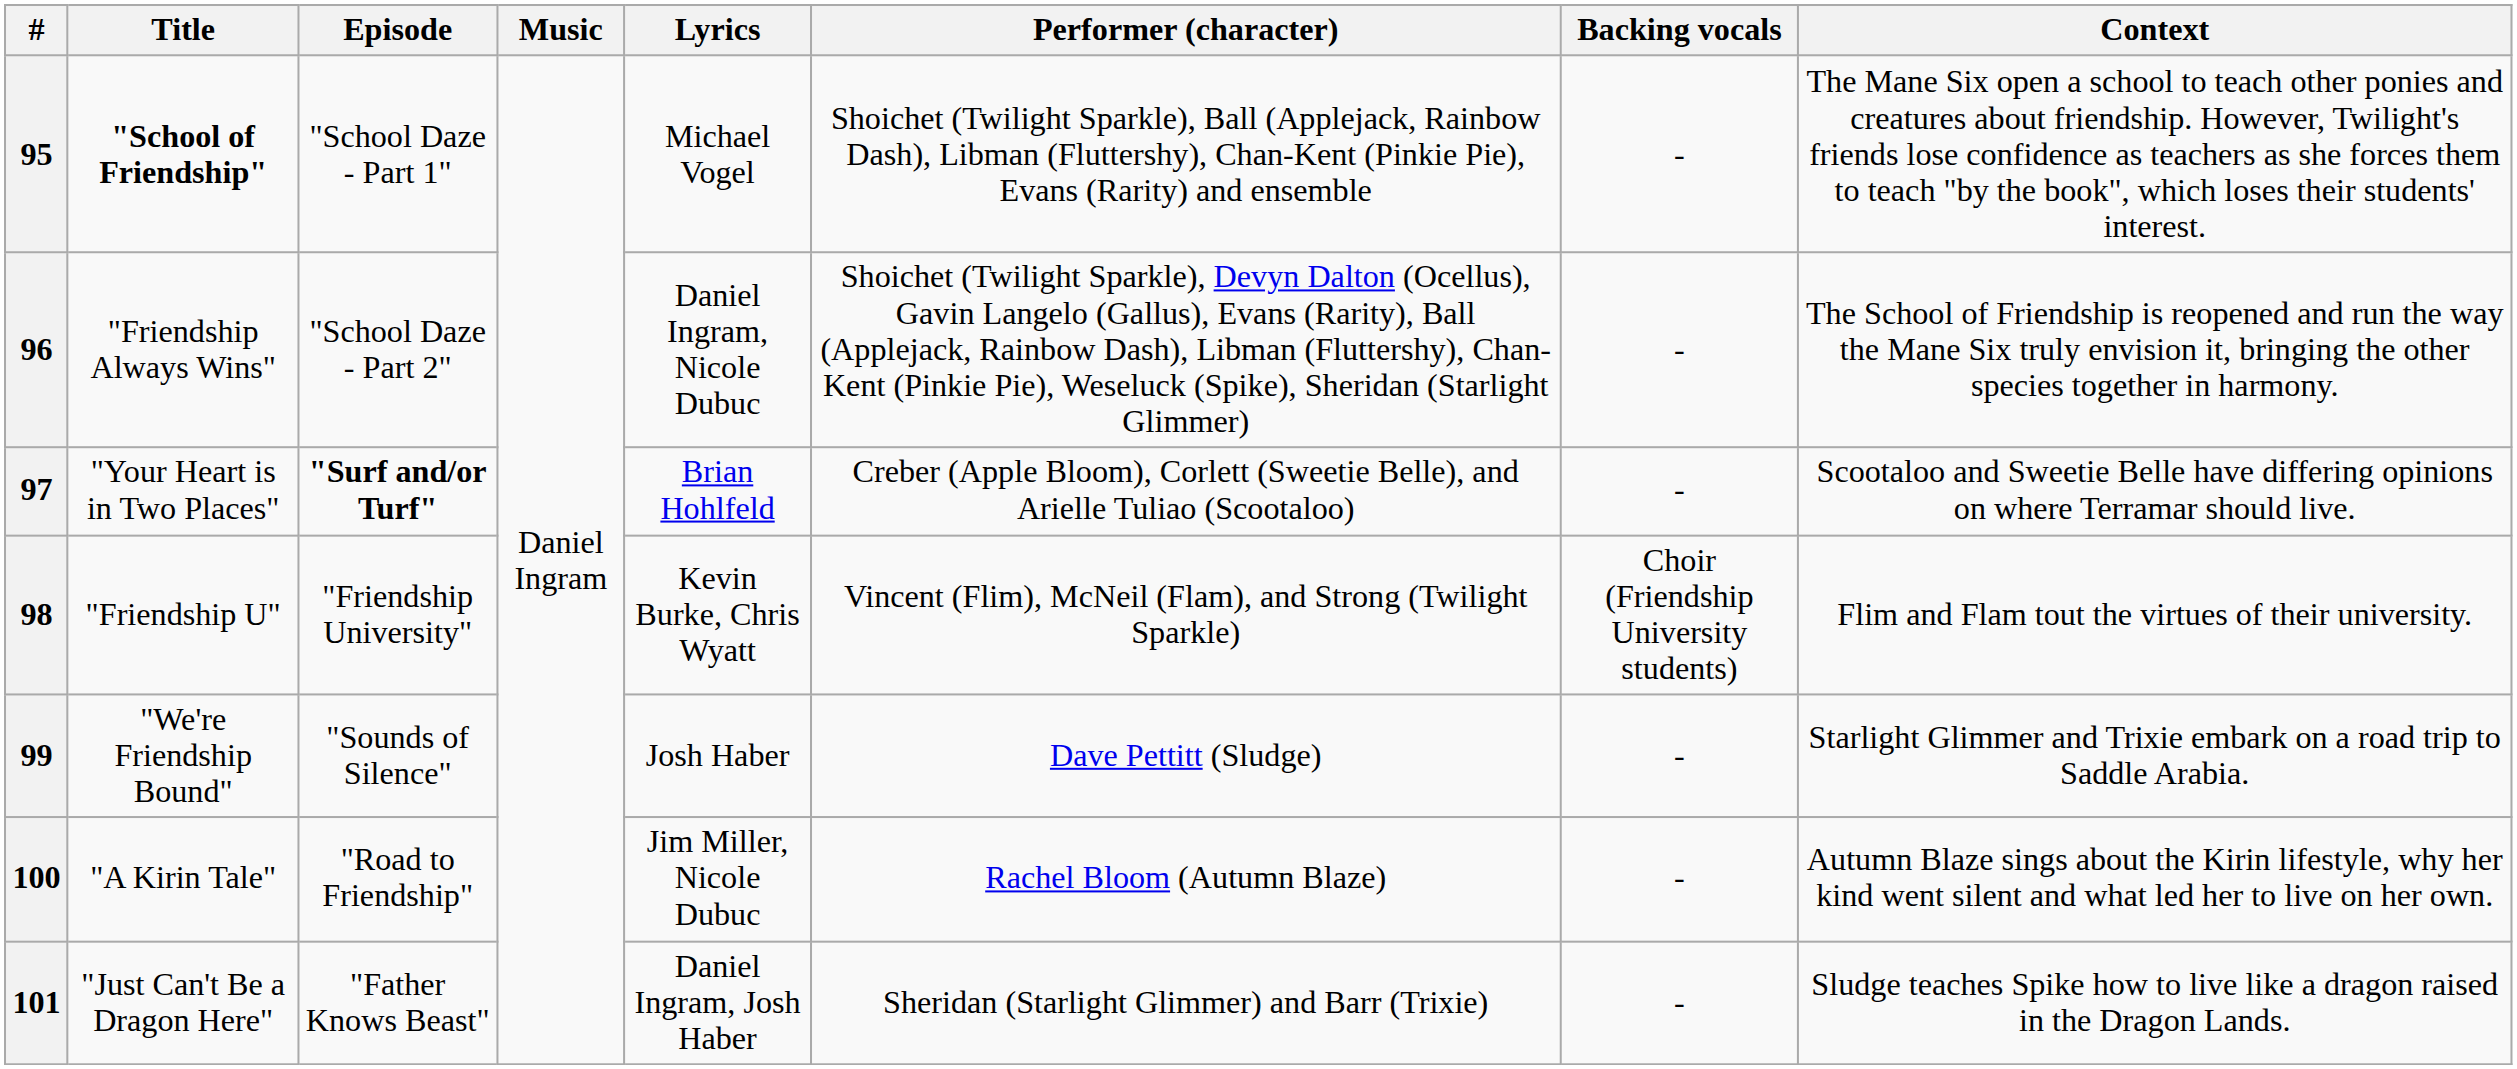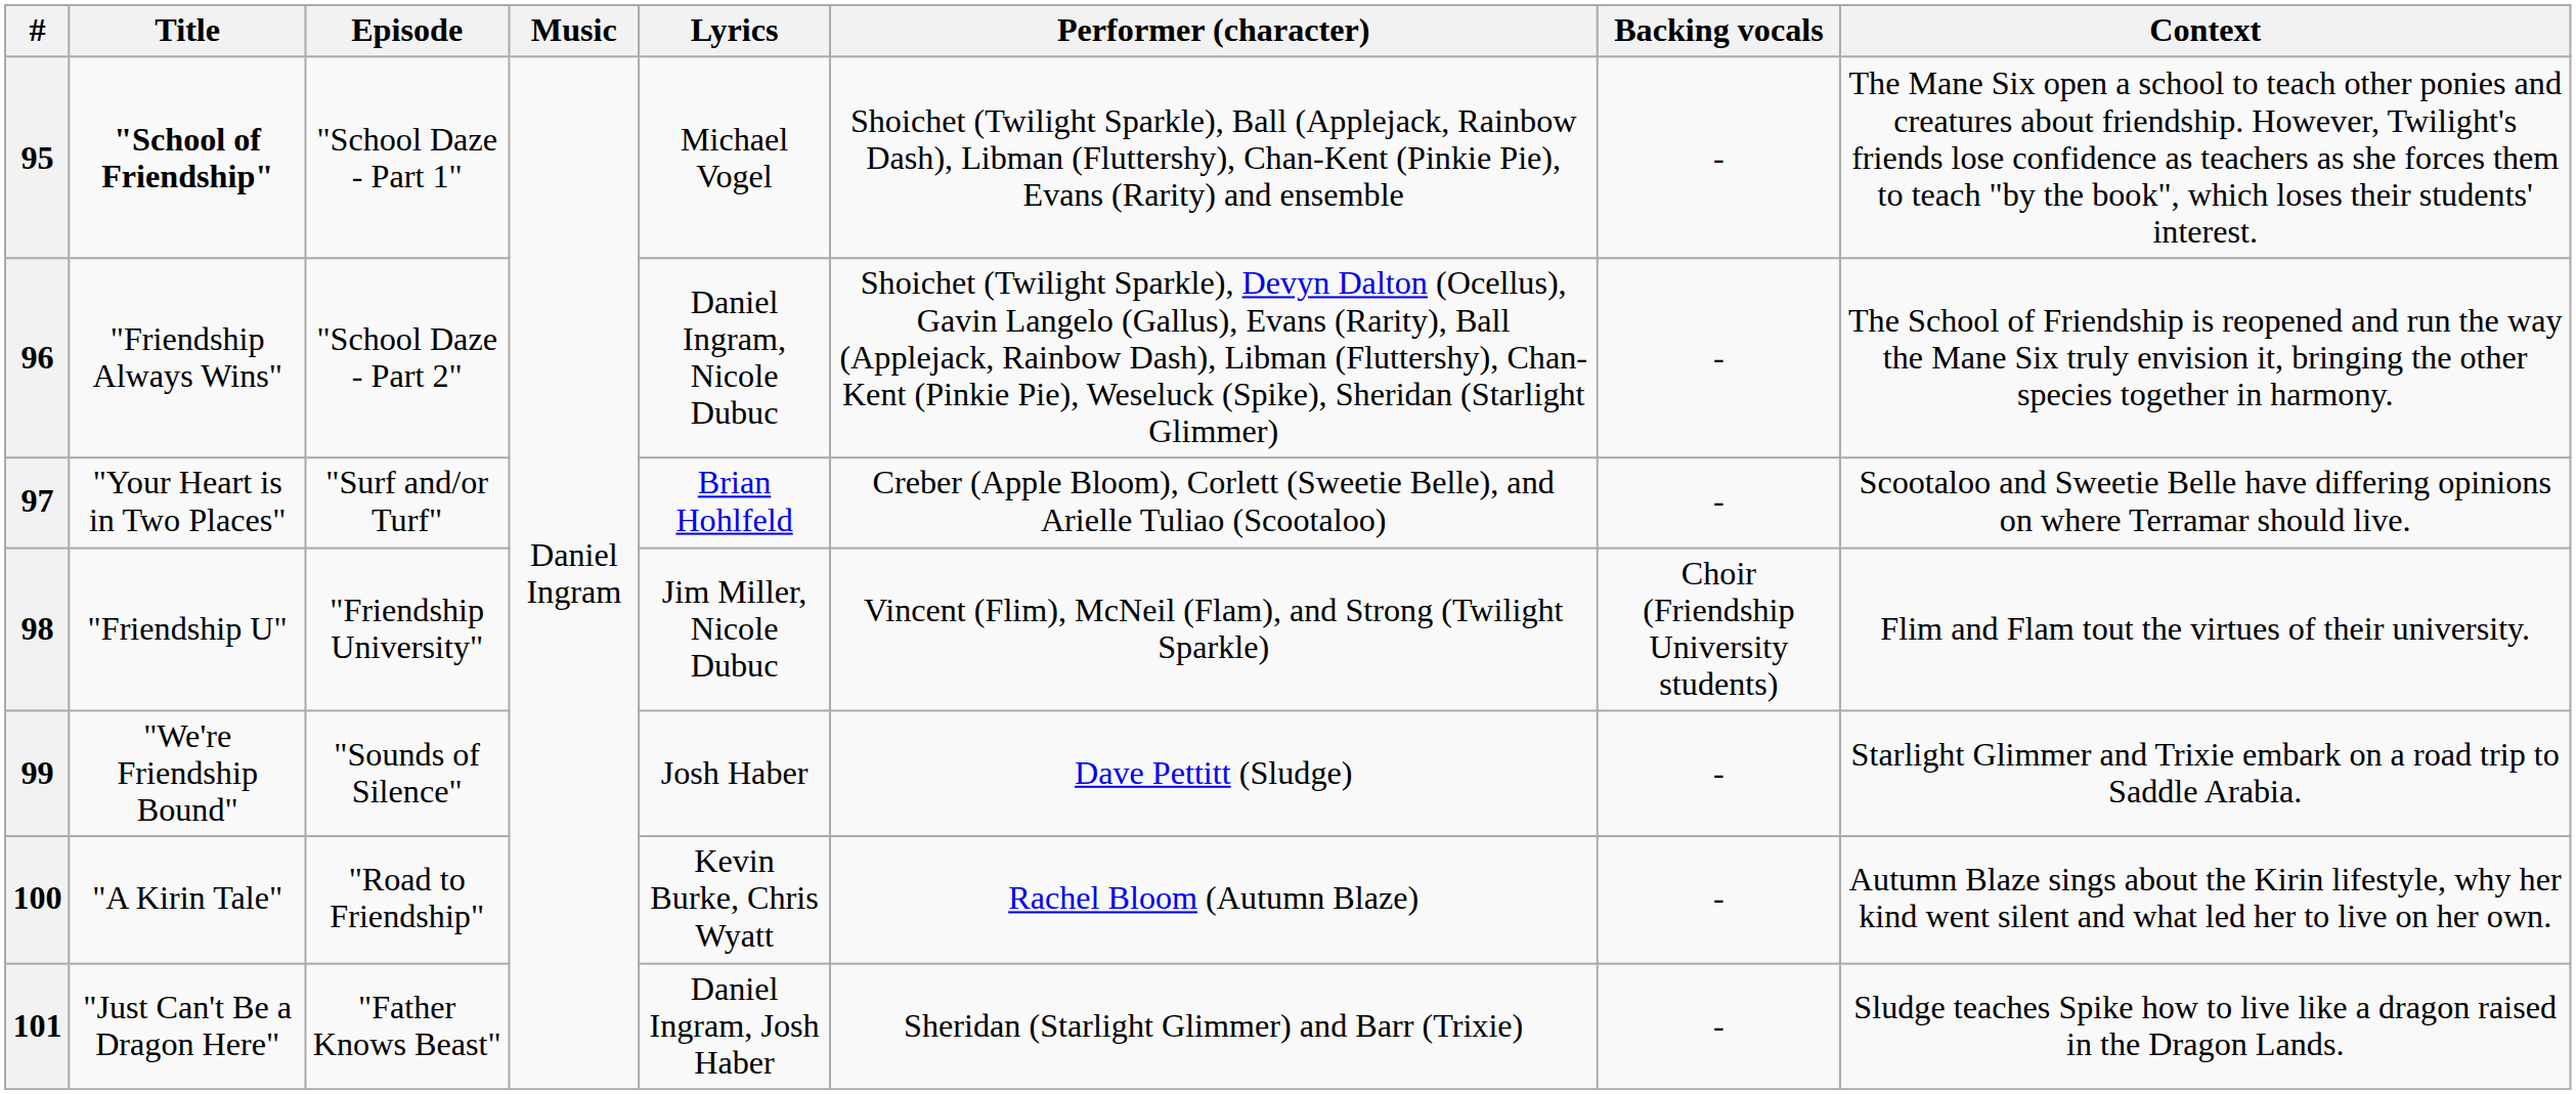 <table class="wikitable sortable" style="text-align: center">
 <tr>
 <th>#</th>
 <th><strong>Title</strong></th>
 <th><strong>Episode</strong></th>
 <th>Music</th>
 <th>Lyrics</th>
 <th><strong>Performer (character)</strong></th>
 <th><strong>Backing vocals</strong></th>
 <th>Context</th>
 </tr>
 <tr>
 <th>95</th>
 <td><strong>"School of Friendship"</strong></td>
 <td>"School Daze - Part 1"</td>
 <td rowspan=7>Daniel Ingram</td>
 <td>Michael Vogel</td>
 <td>Shoichet (Twilight Sparkle), Ball (Applejack, Rainbow Dash), Libman (Fluttershy), Chan-Kent (Pinkie Pie), Evans (Rarity) and ensemble</td>
 <td>-</td>
 <td>The Mane Six open a school to teach other ponies and creatures about friendship. However, Twilight's friends lose confidence as teachers as she forces them to teach "by the book", which loses their students' interest.</td>
 </tr>
 <tr>
 <th>96</th>
 <td>"Friendship Always Wins"</td>
 <td>"School Daze - Part 2"</td>
 <td>Daniel Ingram, Nicole Dubuc</td>
 <td>Shoichet (Twilight Sparkle), <a href='#'>Devyn Dalton</a> (Ocellus), Gavin Langelo (Gallus), Evans (Rarity), Ball (Applejack, Rainbow Dash), Libman (Fluttershy), Chan-Kent (Pinkie Pie), Weseluck (Spike), Sheridan (Starlight Glimmer)</td>
 <td>-</td>
 <td>The School of Friendship is reopened and run the way the Mane Six truly envision it, bringing the other species together in harmony.</td>
 </tr>
 <tr>
 <th>97</th>
 <td>"Your Heart is in Two Places"</td>
-<td><strong>"Surf and/or Turf"</strong></td>
+<td>"Surf and/or Turf"</td>
 <td><a href='#'>Brian Hohlfeld</a></td>
 <td>Creber (Apple Bloom), Corlett (Sweetie Belle), and Arielle Tuliao (Scootaloo)</td>
 <td>-</td>
 <td>Scootaloo and Sweetie Belle have differing opinions on where Terramar should live.</td>
 </tr>
 <tr>
 <th>98</th>
 <td>"Friendship U"</td>
 <td>"Friendship University"</td>
-<td>Kevin Burke, Chris Wyatt</td>
+<td>Jim Miller, Nicole Dubuc</td>
 <td>Vincent (Flim), McNeil (Flam), and Strong (Twilight Sparkle)</td>
 <td>Choir (Friendship University students)</td>
 <td>Flim and Flam tout the virtues of their university.</td>
 </tr>
 <tr>
 <th>99</th>
 <td>"We're Friendship Bound"</td>
 <td>"Sounds of Silence"</td>
 <td>Josh Haber</td>
 <td><a href='#'>Dave Pettitt</a> (Sludge)</td>
 <td>-</td>
 <td>Starlight Glimmer and Trixie embark on a road trip to Saddle Arabia.</td>
 </tr>
 <tr>
 <th>100</th>
 <td>"A Kirin Tale"</td>
 <td>"Road to Friendship"</td>
-<td>Jim Miller, Nicole Dubuc</td>
+<td>Kevin Burke, Chris Wyatt</td>
 <td><a href='#'>Rachel Bloom</a> (Autumn Blaze)</td>
 <td>-</td>
 <td>Autumn Blaze sings about the Kirin lifestyle, why her kind went silent and what led her to live on her own.</td>
 </tr>
 <tr>
 <th>101</th>
 <td>"Just Can't Be a Dragon Here"</td>
 <td>"Father Knows Beast"</td>
 <td>Daniel Ingram, Josh Haber</td>
 <td>Sheridan (Starlight Glimmer) and Barr (Trixie)</td>
 <td>-</td>
 <td>Sludge teaches Spike how to live like a dragon raised in the Dragon Lands.</td>
 </tr>
 </table>
